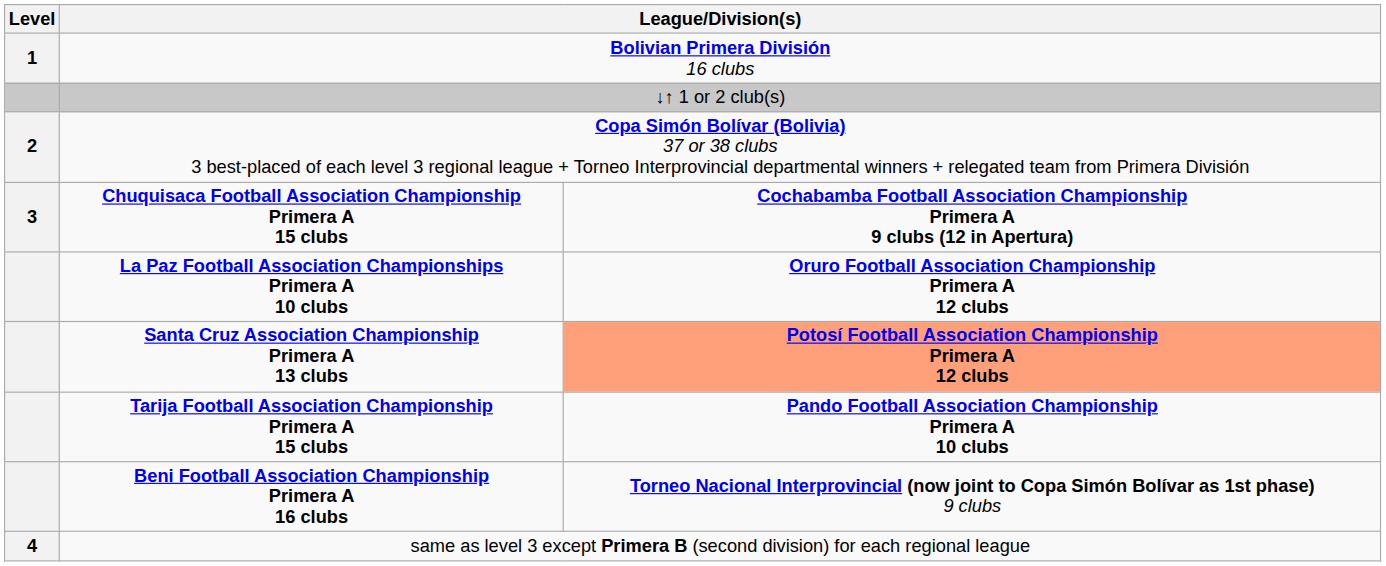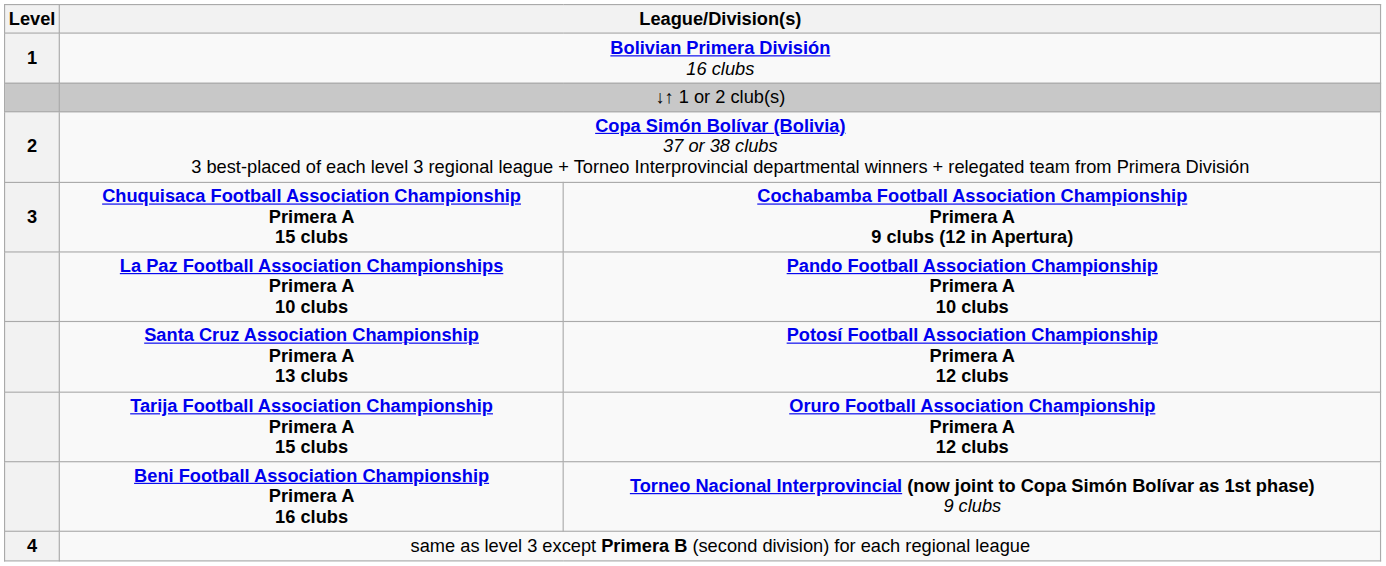 <table class="wikitable" style="text-align:center">
 <tr>
 <th>Level</th>
 <th colspan=3>League/Division(s)</th>
 </tr>
 <tr>
 <th>1</th>
 <td colspan=2><strong><a href='#'>Bolivian Primera División</a></strong><br><em>16 clubs</em></td>
 </tr>
 <tr style="background:#c8c8c8">
 <td style="width:4%;"></td>
 <td colspan="9" style="width:96%;">↓↑ 1 or 2 club(s)</td>
 </tr>
 <tr>
 <th>2</th>
 <td colspan=2><strong><a href='#'>Copa Simón Bolívar (Bolivia)</a></strong><br><em>37 or 38 clubs</em><br>3 best-placed of each level 3 regional league + Torneo Interprovincial departmental winners + relegated team from Primera División</td>
 </tr>
 <tr>
 <th>3</th>
 <td><strong><a href='#'>Chuquisaca Football Association Championship</a></strong><br><strong>Primera A</strong><br><strong>15 clubs</strong></td>
 <td><strong><a href='#'>Cochabamba Football Association Championship</a></strong><br><strong>Primera A</strong><br><strong>9 clubs (12 in Apertura)</strong></td>
 </tr>
 <tr>
 <th></th>
 <td><strong><a href='#'>La Paz Football Association Championships</a></strong><br><strong>Primera A</strong><br><strong>10 clubs</strong></td>
-<td><strong><a href='#'>Oruro Football Association Championship</a></strong> <br><strong>Primera A</strong><br><strong>12 clubs</strong></td>
+<td><strong><a href='#'>Pando Football Association Championship</a></strong> <br><strong>Primera A</strong><br><strong>10 clubs</strong></td>
 </tr>
 <tr>
 <th></th>
 <td><strong><a href='#'>Santa Cruz Association Championship</a></strong> <br><strong>Primera A</strong><br><strong>13 clubs</strong></td>
-<td style="background: lightsalmon;"><strong><a href='#'>Potosí Football Association Championship</a></strong> <br><strong>Primera A</strong><br><strong>12 clubs</strong></td>
+<td><strong><a href='#'>Potosí Football Association Championship</a></strong> <br><strong>Primera A</strong><br><strong>12 clubs</strong></td>
 </tr>
 <tr>
 <th></th>
 <td><strong><a href='#'>Tarija Football Association Championship</a></strong> <br><strong>Primera A</strong><br><strong>15 clubs</strong></td>
-<td><strong><a href='#'>Pando Football Association Championship</a></strong> <br><strong>Primera A</strong><br><strong>10 clubs</strong></td>
+<td><strong><a href='#'>Oruro Football Association Championship</a></strong> <br><strong>Primera A</strong><br><strong>12 clubs</strong></td>
 </tr>
 <tr>
 <th></th>
 <td><strong><a href='#'>Beni Football Association Championship</a></strong> <br><strong>Primera A</strong><br><strong>16 clubs</strong></td>
 <td><strong><a href='#'>Torneo Nacional Interprovincial</a> (now joint to Copa Simón Bolívar as 1st phase)</strong><br><em>9 clubs</em></td>
 </tr>
 <tr>
 <th>4</th>
 <td colspan=2>same as level 3 except <strong>Primera B</strong> (second division) for each regional league</td>
 </tr>
 </table>
